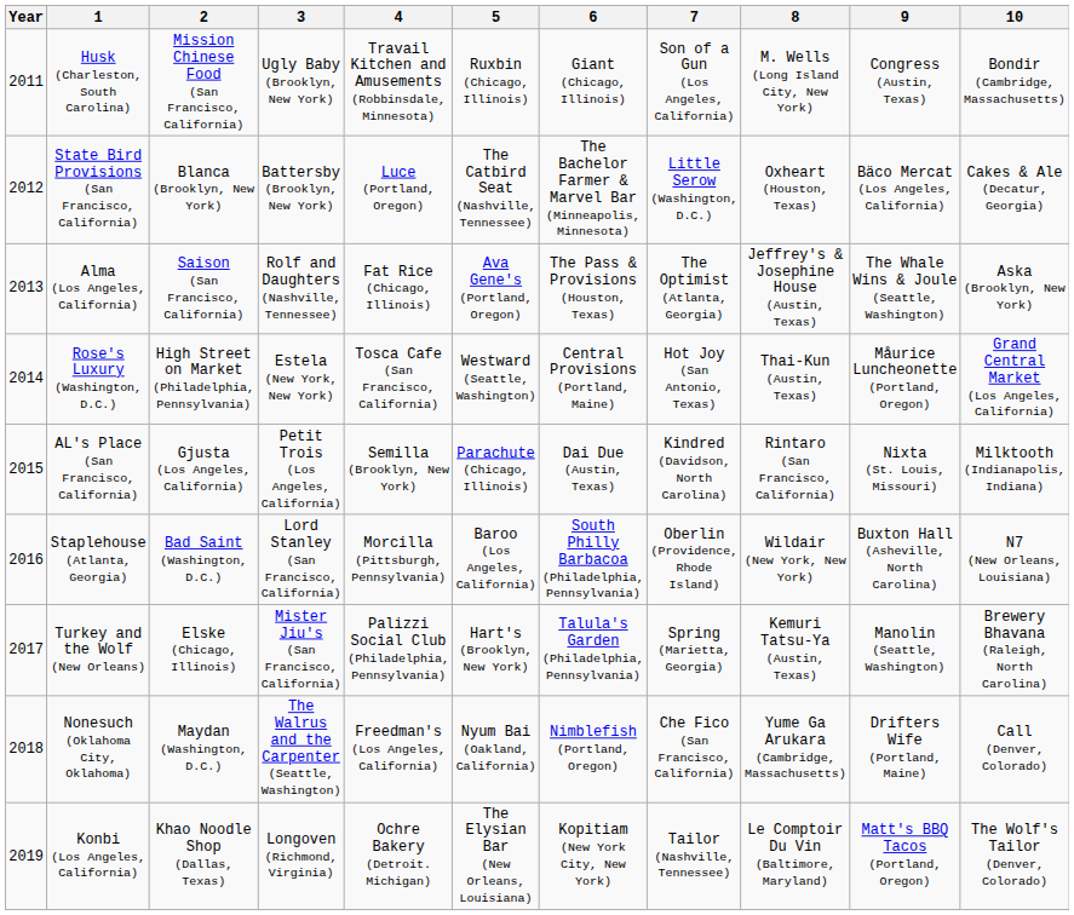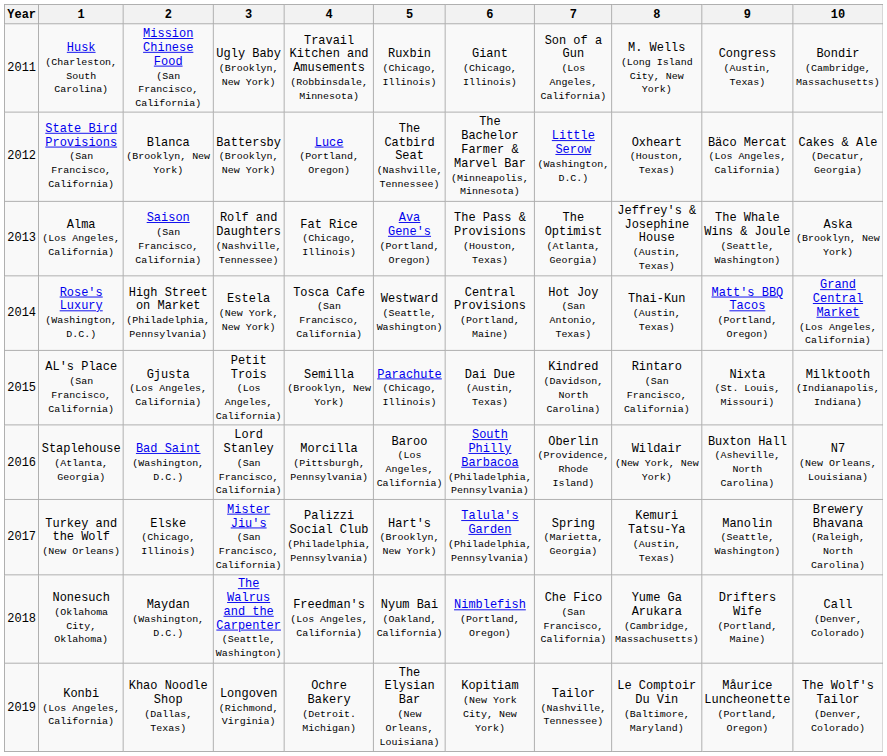 <table class="wikitable" width="auto" style="text-align: center">
 <tr>
 <th scope="col">Year</th>
 <th scope="col">1</th>
 <th scope="col">2</th>
 <th scope="col">3</th>
 <th scope="col">4</th>
 <th scope="col">5</th>
 <th scope="col">6</th>
 <th scope="col">7</th>
 <th scope="col">8</th>
 <th scope="col">9</th>
 <th scope="col">10</th>
 </tr>
 <tr>
 <td>2011</td>
 <td><a href='#'>Husk</a> <br><small>(Charleston, South Carolina)<br></small></td>
 <td><a href='#'>Mission Chinese Food</a> <br><small>(San Francisco, California)<br></small></td>
 <td>Ugly Baby<br><small>(Brooklyn, New York)<br></small></td>
 <td>Travail Kitchen and Amusements <br><small>(Robbinsdale, Minnesota)<br></small></td>
 <td>Ruxbin <br><small>(Chicago, Illinois)<br></small></td>
 <td>Giant<br><small>(Chicago, Illinois)<br></small></td>
 <td>Son of a Gun <br><small>(Los Angeles, California)<br></small></td>
 <td>M. Wells <br><small>(Long Island City, New York)<br></small></td>
 <td>Congress <br><small>(Austin, Texas)<br></small></td>
 <td>Bondir <br><small>(Cambridge, Massachusetts)<br></small></td>
 </tr>
 <tr>
 <td>2012</td>
 <td><a href='#'>State Bird Provisions</a><br><small>(San Francisco, California)<br></small></td>
 <td>Blanca<br><small>(Brooklyn, New York)<br></small></td>
 <td>Battersby<br><small>(Brooklyn, New York)<br></small></td>
 <td><a href='#'>Luce</a><br><small>(Portland, Oregon)<br></small></td>
 <td>The Catbird Seat<br><small>(Nashville, Tennessee)<br></small></td>
 <td>The Bachelor Farmer & Marvel Bar<br><small>(Minneapolis, Minnesota)<br></small></td>
 <td><a href='#'>Little Serow</a><br><small>(Washington, D.C.)<br></small></td>
 <td>Oxheart<br><small>(Houston, Texas)<br></small></td>
 <td>Bäco Mercat<br><small>(Los Angeles, California)<br></small></td>
 <td>Cakes & Ale<br><small>(Decatur, Georgia)<br></small></td>
 </tr>
 <tr>
 <td>2013</td>
 <td>Alma<br><small>(Los Angeles, California)<br></small></td>
 <td><a href='#'>Saison</a><br><small>(San Francisco, California)<br></small></td>
 <td>Rolf and Daughters<br><small>(Nashville, Tennessee)<br></small></td>
 <td>Fat Rice<br><small>(Chicago, Illinois)<br></small></td>
 <td><a href='#'>Ava Gene's</a><br><small>(Portland, Oregon)<br></small></td>
 <td>The Pass & Provisions<br><small>(Houston, Texas)<br></small></td>
 <td>The Optimist<br><small>(Atlanta, Georgia)<br></small></td>
 <td>Jeffrey's & Josephine House<br><small>(Austin, Texas)<br></small></td>
 <td>The Whale Wins & Joule<br><small>(Seattle, Washington)<br></small></td>
 <td>Aska<br><small>(Brooklyn, New York)<br></small></td>
 </tr>
 <tr>
 <td>2014</td>
 <td><a href='#'>Rose's Luxury</a><br><small>(Washington, D.C.)<br></small></td>
 <td>High Street on Market<br><small>(Philadelphia, Pennsylvania)<br></small></td>
 <td>Estela<br><small>(New York, New York)<br></small></td>
 <td>Tosca Cafe<br><small>(San Francisco, California)<br></small></td>
 <td>Westward<br><small>(Seattle, Washington)<br></small></td>
 <td>Central Provisions<br><small>(Portland, Maine)<br></small></td>
 <td>Hot Joy<br><small>(San Antonio, Texas)<br></small></td>
 <td>Thai-Kun<br><small>(Austin, Texas)<br></small></td>
-<td>Måurice Luncheonette<br><small>(Portland, Oregon)<br></small></td>
+<td><a href='#'>Matt's BBQ Tacos</a><br><small>(Portland, Oregon)<br></small></td>
 <td><a href='#'>Grand Central Market</a><br><small>(Los Angeles, California)<br></small></td>
 </tr>
 <tr>
 <td>2015</td>
 <td>AL's Place<br><small>(San Francisco, California)<br></small></td>
 <td>Gjusta<br><small>(Los Angeles, California)<br></small></td>
 <td>Petit Trois<br><small>(Los Angeles, California)<br></small></td>
 <td>Semilla<br><small>(Brooklyn, New York)<br></small></td>
 <td><a href='#'>Parachute</a> <br><small>(Chicago, Illinois)<br></small></td>
 <td>Dai Due<br><small>(Austin, Texas)<br></small></td>
 <td>Kindred<br><small>(Davidson, North Carolina)<br></small></td>
 <td>Rintaro<br><small>(San Francisco, California)<br></small></td>
 <td>Nixta<br><small>(St. Louis, Missouri)<br></small></td>
 <td>Milktooth<br><small>(Indianapolis, Indiana)<br></small></td>
 </tr>
 <tr>
 <td>2016</td>
 <td>Staplehouse<br><small>(Atlanta, Georgia)<br></small></td>
 <td><a href='#'>Bad Saint</a><br><small>(Washington, D.C.)<br></small></td>
 <td>Lord Stanley<br><small>(San Francisco, California)<br></small></td>
 <td>Morcilla<br><small>(Pittsburgh, Pennsylvania)<br></small></td>
 <td>Baroo<br><small>(Los Angeles, California)<br></small></td>
 <td><a href='#'>South Philly Barbacoa</a><br><small>(Philadelphia, Pennsylvania)<br></small></td>
 <td>Oberlin<br><small>(Providence, Rhode Island)<br></small></td>
 <td>Wildair<br><small>(New York, New York)<br></small></td>
 <td>Buxton Hall<br><small>(Asheville, North Carolina)<br></small></td>
 <td>N7<br><small>(New Orleans, Louisiana)<br></small></td>
 </tr>
 <tr>
 <td>2017</td>
 <td>Turkey and the Wolf<br><small>(New Orleans)<br></small></td>
 <td>Elske<br><small>(Chicago, Illinois)<br></small></td>
 <td><a href='#'>Mister Jiu's</a><br><small>(San Francisco, California)<br></small></td>
 <td>Palizzi Social Club<br><small>(Philadelphia, Pennsylvania)<br></small></td>
 <td>Hart's<br><small>(Brooklyn, New York)<br></small></td>
 <td><a href='#'>Talula's Garden</a> <br><small>(Philadelphia, Pennsylvania)<br></small></td>
 <td>Spring<br><small>(Marietta, Georgia)<br></small></td>
 <td>Kemuri Tatsu-Ya<br><small>(Austin, Texas)<br></small></td>
 <td>Manolin<br><small>(Seattle, Washington)<br></small></td>
 <td>Brewery Bhavana<br><small>(Raleigh, North Carolina)<br></small></td>
 </tr>
 <tr>
 <td>2018</td>
 <td>Nonesuch<br><small>(Oklahoma City, Oklahoma)<br></small></td>
 <td>Maydan<br><small>(Washington, D.C.)<br></small></td>
 <td><a href='#'>The Walrus and the Carpenter</a> <br><small>(Seattle, Washington)<br></small></td>
 <td>Freedman's<br><small>(Los Angeles, California)<br></small></td>
 <td>Nyum Bai<br><small>(Oakland, California)<br></small></td>
 <td><a href='#'>Nimblefish</a><br><small>(Portland, Oregon)<br></small></td>
 <td>Che Fico<br><small>(San Francisco, California)<br></small></td>
 <td>Yume Ga Arukara<br><small>(Cambridge, Massachusetts)<br></small></td>
 <td>Drifters Wife<br><small>(Portland, Maine)<br></small></td>
 <td>Call<br><small>(Denver, Colorado)<br></small></td>
 </tr>
 <tr>
 <td>2019</td>
 <td>Konbi<br><small>(Los Angeles, California)<br></small></td>
 <td>Khao Noodle Shop<br><small>(Dallas, Texas)<br></small></td>
 <td>Longoven<br><small>(Richmond, Virginia)<br></small></td>
 <td>Ochre Bakery<br><small>(Detroit. Michigan)<br></small></td>
 <td>The Elysian Bar<br><small>(New Orleans, Louisiana)<br></small></td>
 <td>Kopitiam<br><small>(New York City, New York)<br></small></td>
 <td>Tailor<br><small>(Nashville, Tennessee)<br></small></td>
 <td>Le Comptoir Du Vin<br><small>(Baltimore, Maryland)<br></small></td>
-<td><a href='#'>Matt's BBQ Tacos</a><br><small>(Portland, Oregon)<br></small></td>
+<td>Måurice Luncheonette<br><small>(Portland, Oregon)<br></small></td>
 <td>The Wolf's Tailor<br><small>(Denver, Colorado)<br></small></td>
 </tr>
 </table>
